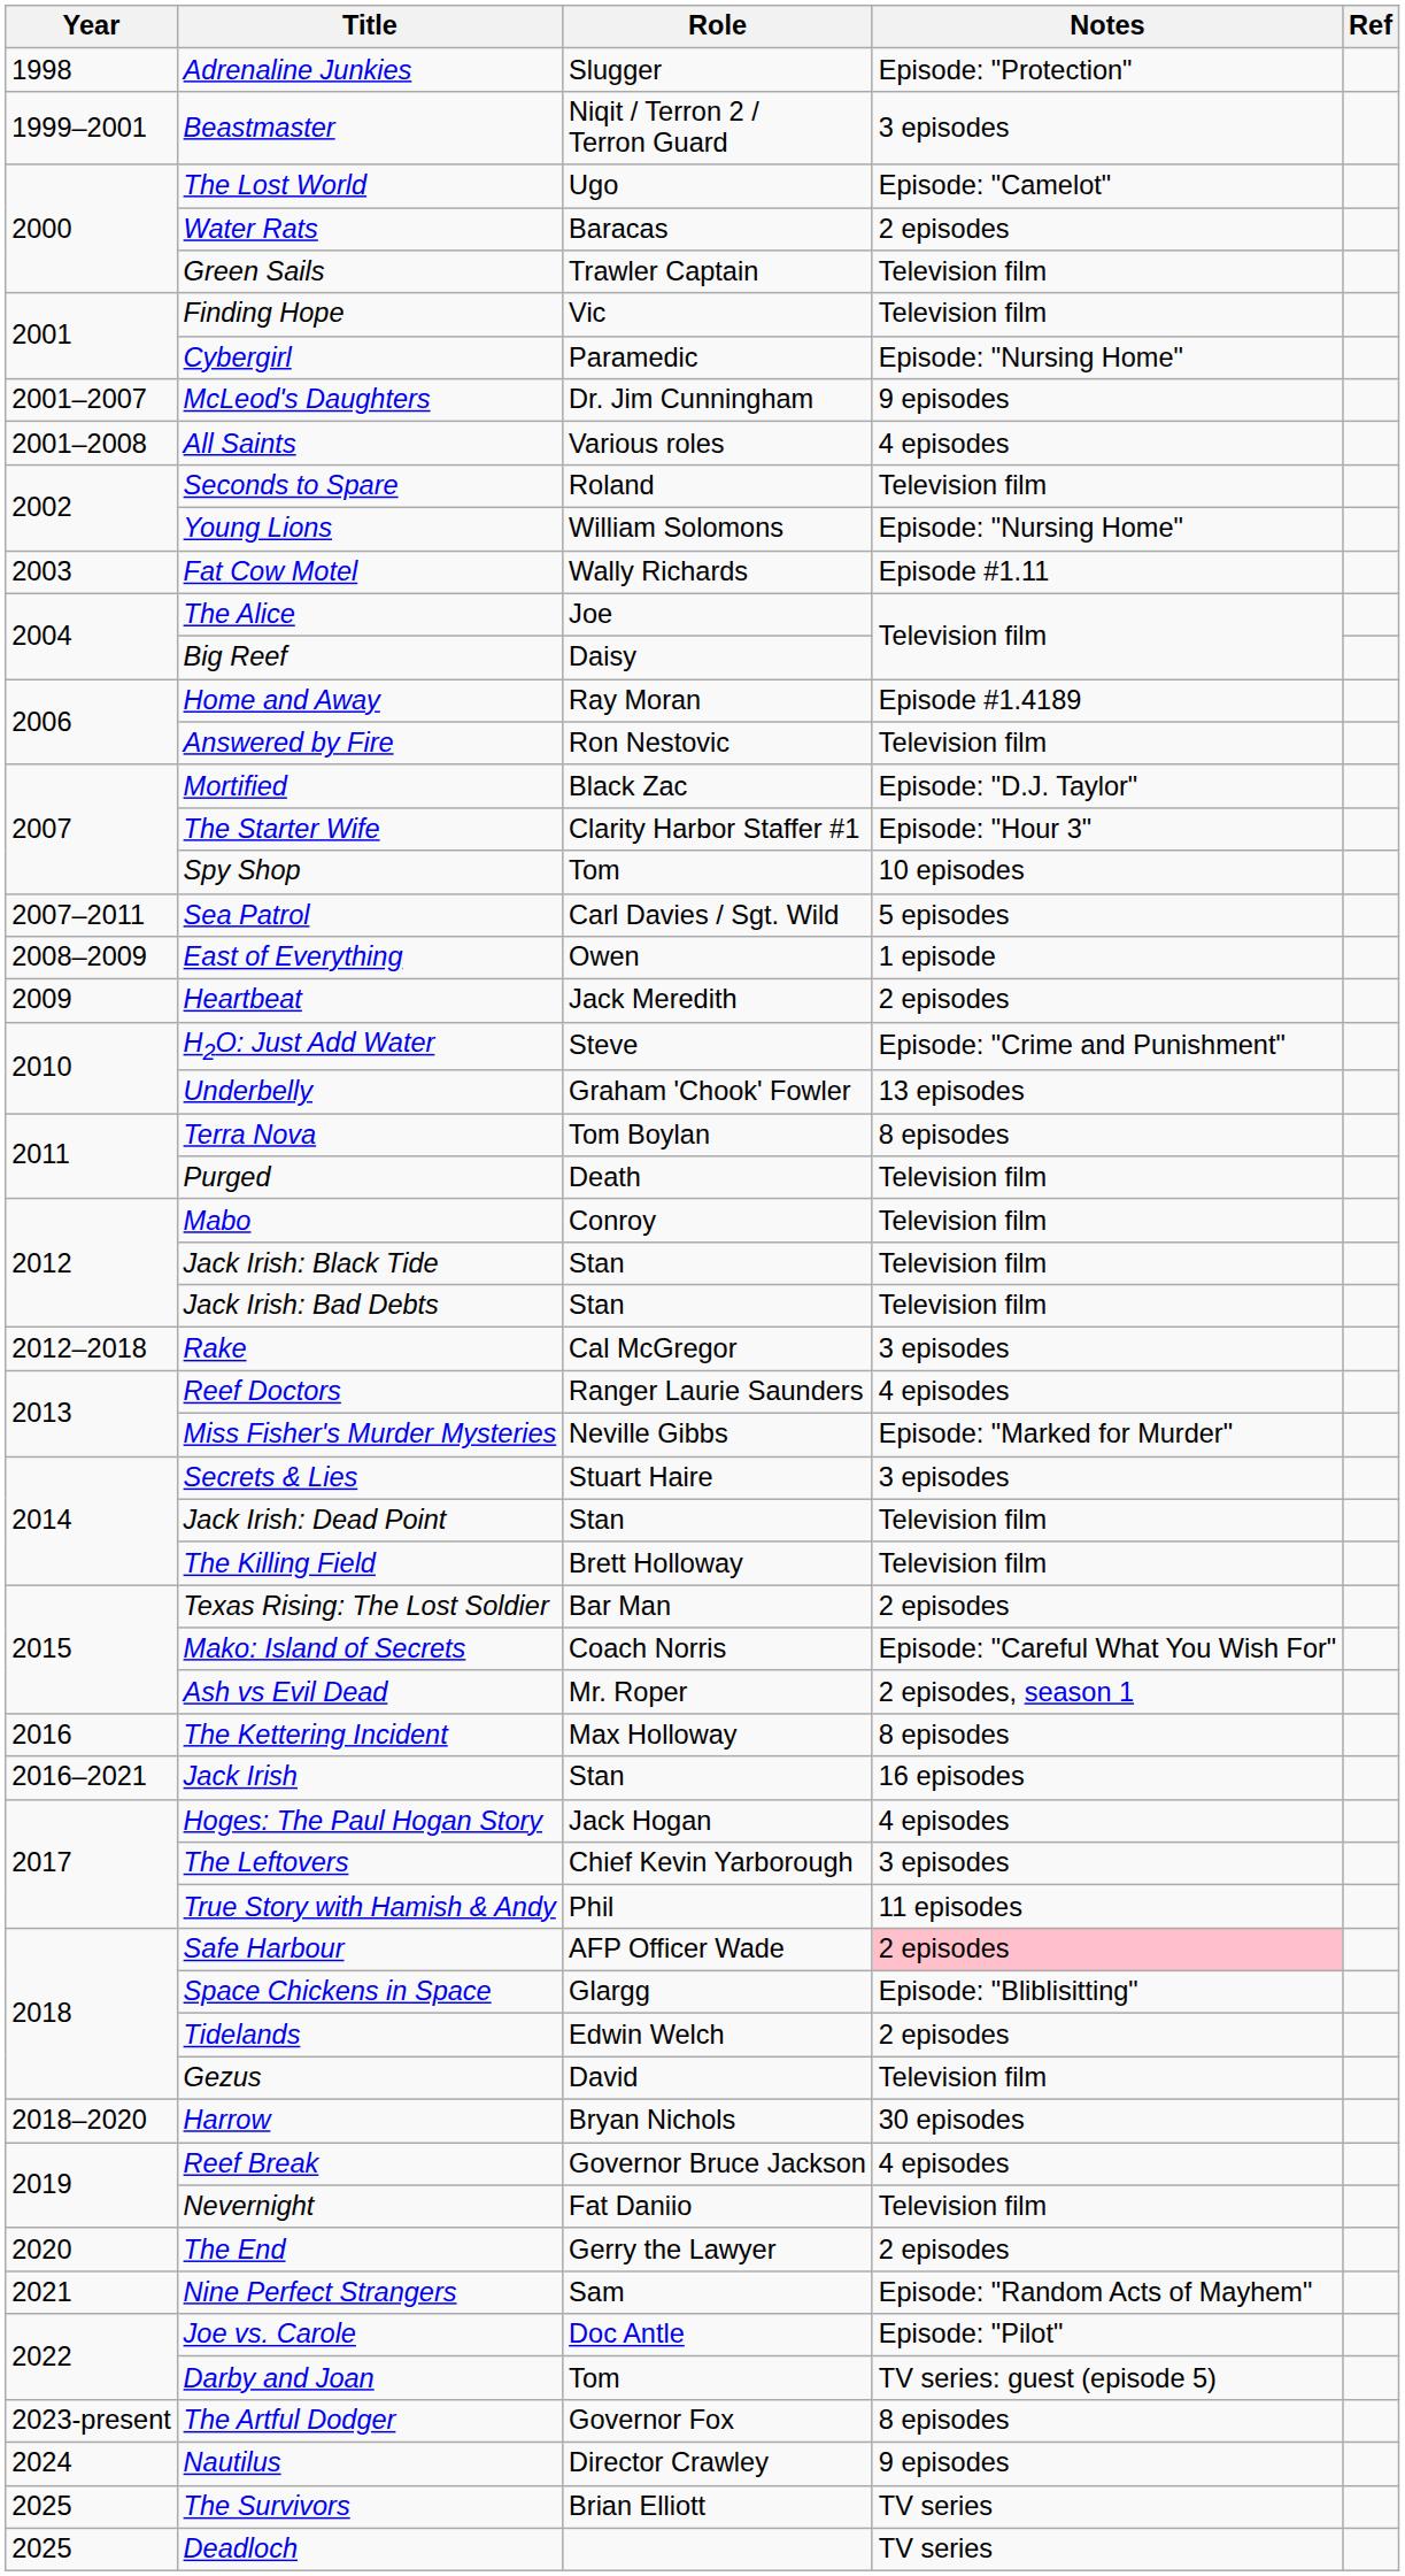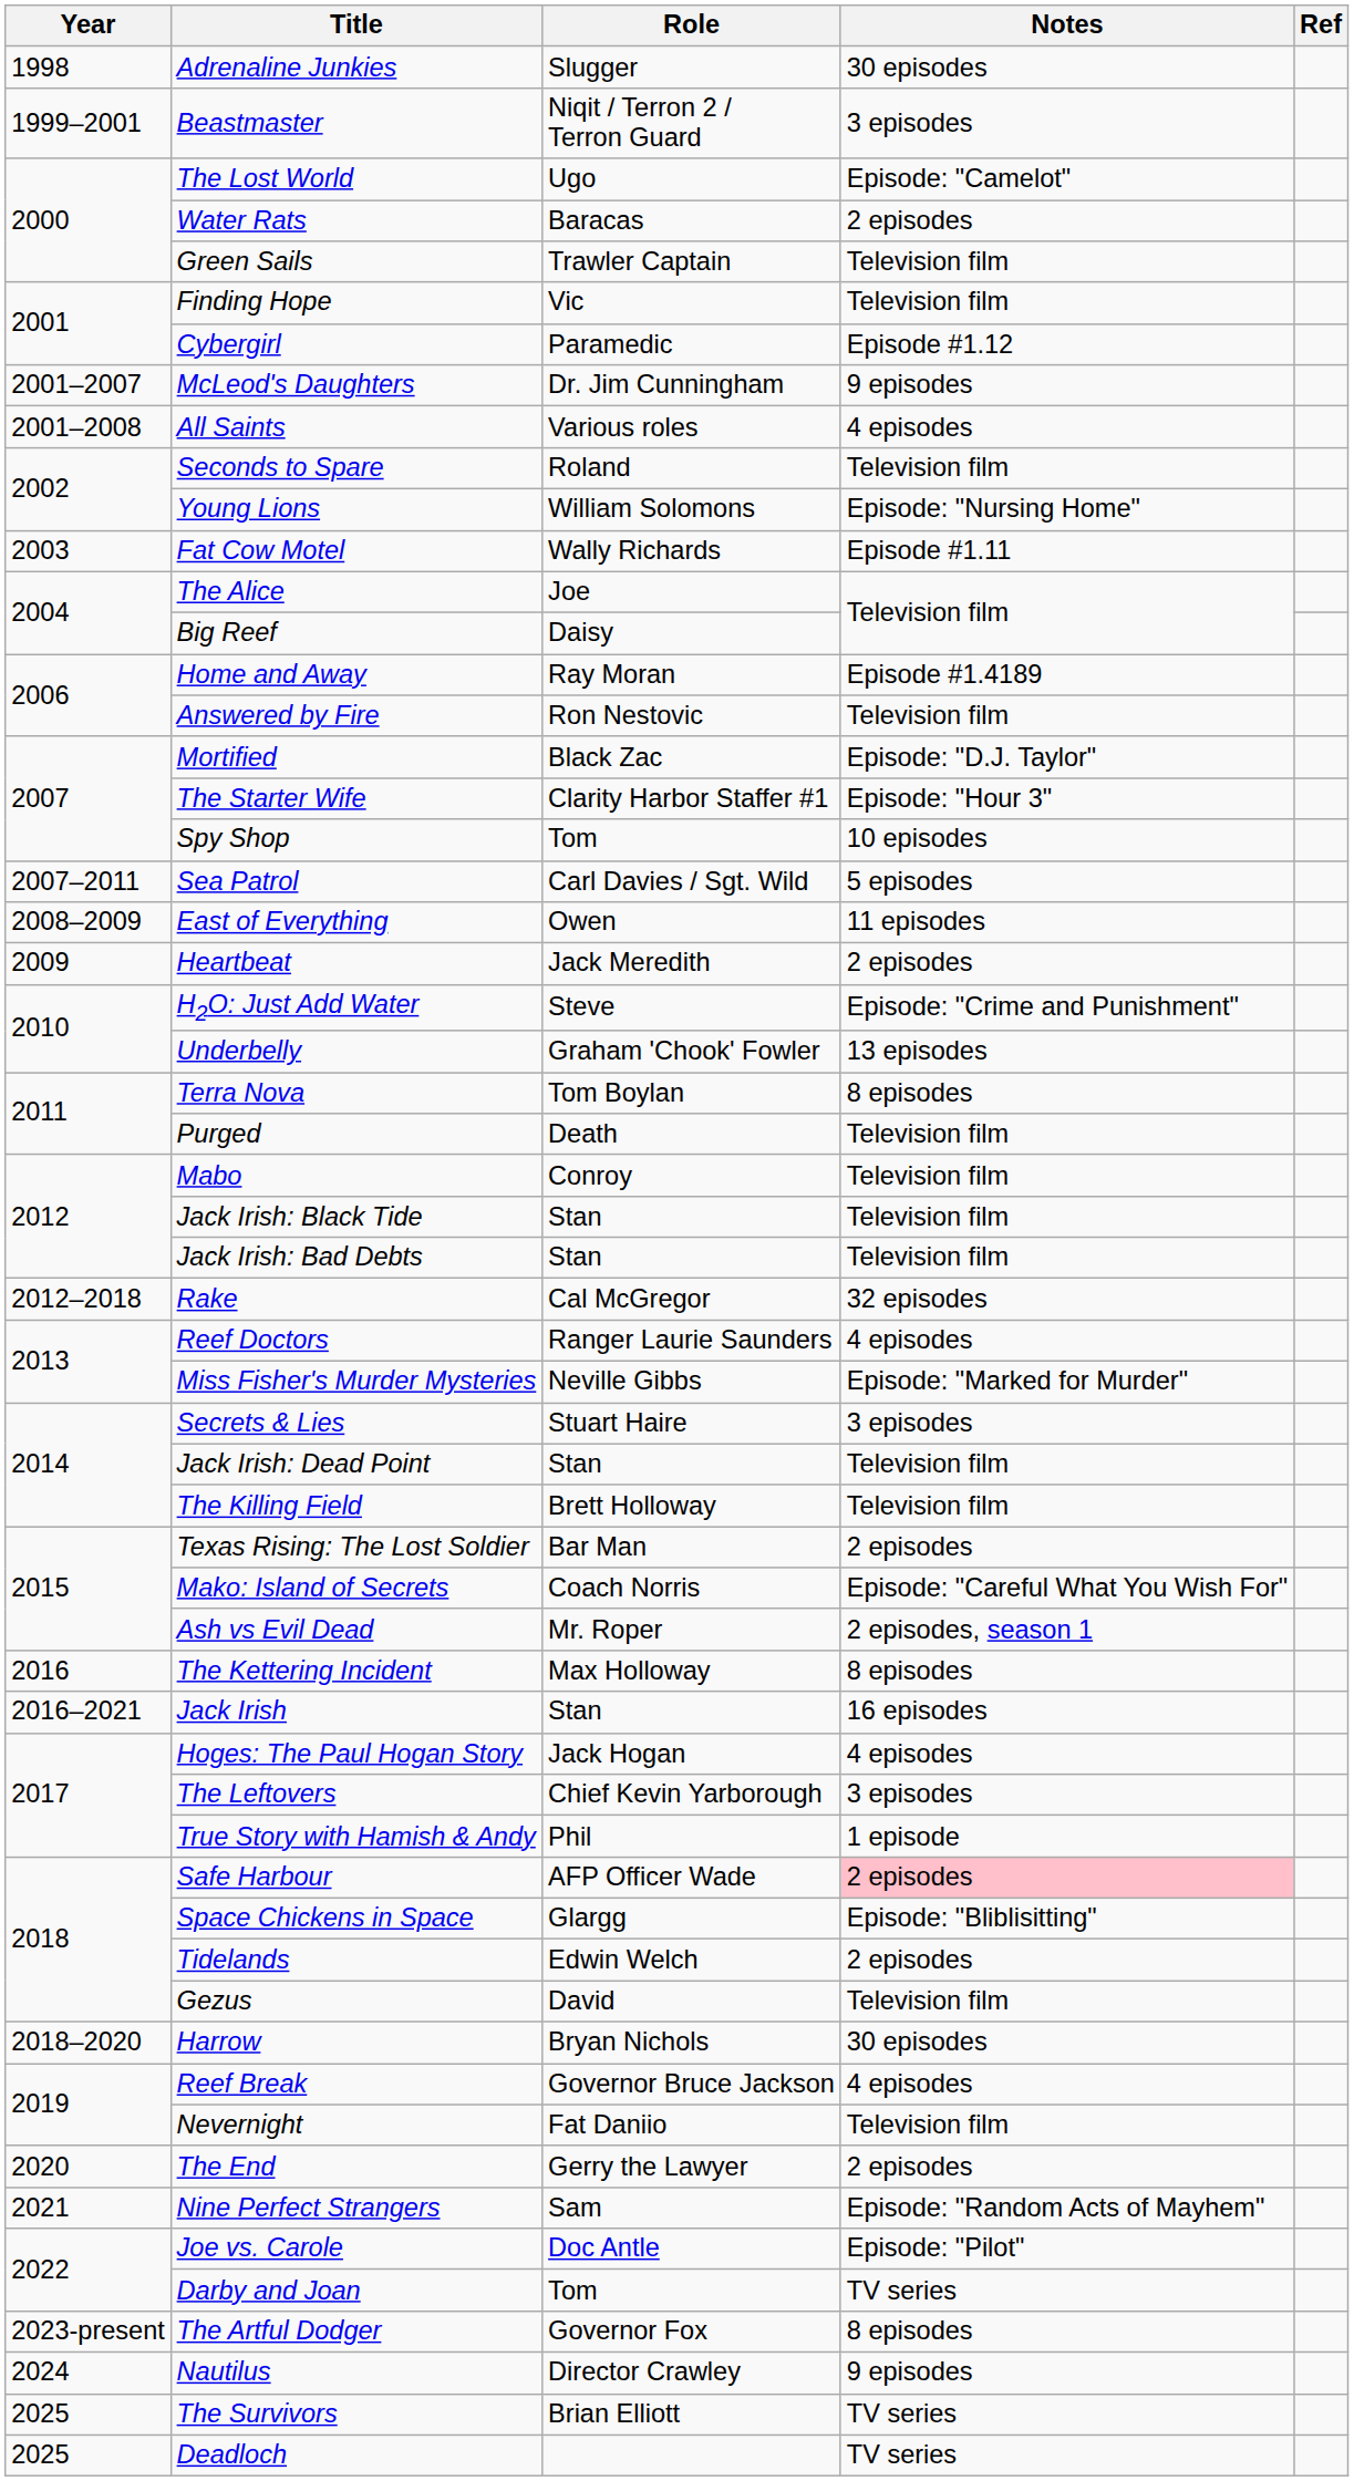 <table class="wikitable sortable">
 <tr>
 <th>Year</th>
 <th>Title</th>
 <th>Role</th>
 <th class="unsortable">Notes</th>
 <th>Ref</th>
 </tr>
 <tr>
 <td>1998</td>
 <td><em><a href='#'>Adrenaline Junkies</a></em></td>
 <td>Slugger</td>
-<td>Episode: "Protection"</td>
+<td>30 episodes</td>
 <td></td>
 </tr>
 <tr>
 <td>1999–2001</td>
 <td><a href='#'><em>Beastmaster</em></a></td>
 <td>Niqit / Terron 2 /<br>Terron Guard</td>
 <td>3 episodes</td>
 <td></td>
 </tr>
 <tr>
 <td rowspan="3">2000</td>
 <td><a href='#'><em>The Lost World</em></a></td>
 <td>Ugo</td>
 <td>Episode: "Camelot"</td>
 <td></td>
 </tr>
 <tr>
 <td><a href='#'><em>Water Rats</em></a></td>
 <td>Baracas</td>
 <td>2 episodes</td>
 <td></td>
 </tr>
 <tr>
 <td><em>Green Sails</em></td>
 <td>Trawler Captain</td>
 <td>Television film</td>
 <td></td>
 </tr>
 <tr>
 <td rowspan="2">2001</td>
 <td><em>Finding Hope</em></td>
 <td>Vic</td>
 <td>Television film</td>
 <td></td>
 </tr>
 <tr>
 <td><em><a href='#'>Cybergirl</a></em></td>
 <td>Paramedic</td>
-<td>Episode: "Nursing Home"</td>
+<td>Episode #1.12</td>
 <td></td>
 </tr>
 <tr>
 <td>2001–2007</td>
 <td><em><a href='#'>McLeod's Daughters</a></em></td>
 <td>Dr. Jim Cunningham</td>
 <td>9 episodes</td>
 <td></td>
 </tr>
 <tr>
 <td>2001–2008</td>
 <td><a href='#'><em>All Saints</em></a></td>
 <td>Various roles</td>
 <td>4 episodes</td>
 <td></td>
 </tr>
 <tr>
 <td rowspan="2">2002</td>
 <td><em><a href='#'>Seconds to Spare</a></em></td>
 <td>Roland</td>
 <td>Television film</td>
 <td></td>
 </tr>
 <tr>
 <td><a href='#'><em>Young Lions</em></a></td>
 <td>William Solomons</td>
 <td>Episode: "Nursing Home"</td>
 <td></td>
 </tr>
 <tr>
 <td>2003</td>
 <td><em><a href='#'>Fat Cow Motel</a></em></td>
 <td>Wally Richards</td>
 <td>Episode #1.11</td>
 <td></td>
 </tr>
 <tr>
 <td rowspan="2">2004</td>
 <td><em><a href='#'>The Alice</a></em></td>
 <td>Joe</td>
 <td rowspan="2">Television film</td>
 <td></td>
 </tr>
 <tr>
 <td><em>Big Reef</em></td>
 <td>Daisy</td>
 <td></td>
 </tr>
 <tr>
 <td rowspan="2">2006</td>
 <td><em><a href='#'>Home and Away</a></em></td>
 <td>Ray Moran</td>
 <td>Episode #1.4189</td>
 <td></td>
 </tr>
 <tr>
 <td><em><a href='#'>Answered by Fire</a></em></td>
 <td>Ron Nestovic</td>
 <td>Television film</td>
 <td></td>
 </tr>
 <tr>
 <td rowspan="3">2007</td>
 <td><em><a href='#'>Mortified</a></em></td>
 <td>Black Zac</td>
 <td>Episode: "D.J. Taylor"</td>
 <td></td>
 </tr>
 <tr>
 <td><a href='#'><em>The Starter Wife</em></a></td>
 <td>Clarity Harbor Staffer #1</td>
 <td>Episode: "Hour 3"</td>
 <td></td>
 </tr>
 <tr>
 <td><em>Spy Shop</em></td>
 <td>Tom</td>
 <td>10 episodes</td>
 <td></td>
 </tr>
 <tr>
 <td>2007–2011</td>
 <td><em><a href='#'>Sea Patrol</a></em></td>
 <td>Carl Davies / Sgt. Wild</td>
 <td>5 episodes</td>
 <td></td>
 </tr>
 <tr>
 <td>2008–2009</td>
 <td><em><a href='#'>East of Everything</a></em></td>
 <td>Owen</td>
-<td>1 episode</td>
+<td>11 episodes</td>
 <td></td>
 </tr>
 <tr>
 <td>2009</td>
 <td><a href='#'><em>Heartbeat</em></a></td>
 <td>Jack Meredith</td>
 <td>2 episodes</td>
 <td></td>
 </tr>
 <tr>
 <td rowspan="2">2010</td>
 <td><em><a href='#'>H<sub>2</sub>O: Just Add Water</a></em></td>
 <td>Steve</td>
 <td>Episode: "Crime and Punishment"</td>
 <td></td>
 </tr>
 <tr>
 <td><a href='#'><em>Underbelly</em></a></td>
 <td>Graham 'Chook' Fowler</td>
 <td>13 episodes</td>
 <td></td>
 </tr>
 <tr>
 <td rowspan="2">2011</td>
 <td><a href='#'><em>Terra Nova</em></a></td>
 <td>Tom Boylan</td>
 <td>8 episodes</td>
 <td></td>
 </tr>
 <tr>
 <td><em>Purged</em></td>
 <td>Death</td>
 <td>Television film</td>
 <td></td>
 </tr>
 <tr>
 <td rowspan="3">2012</td>
 <td><a href='#'><em>Mabo</em></a></td>
 <td>Conroy</td>
 <td>Television film</td>
 <td></td>
 </tr>
 <tr>
 <td><em>Jack Irish: Black Tide</em></td>
 <td>Stan</td>
 <td>Television film</td>
 <td></td>
 </tr>
 <tr>
 <td><em>Jack Irish: Bad Debts</em></td>
 <td>Stan</td>
 <td>Television film</td>
 <td></td>
 </tr>
 <tr>
 <td>2012–2018</td>
 <td><a href='#'><em>Rake</em></a></td>
 <td>Cal McGregor</td>
-<td>3 episodes</td>
+<td>32 episodes</td>
 <td></td>
 </tr>
 <tr>
 <td rowspan="2">2013</td>
 <td><em><a href='#'>Reef Doctors</a></em></td>
 <td>Ranger Laurie Saunders</td>
 <td>4 episodes</td>
 <td></td>
 </tr>
 <tr>
 <td><em><a href='#'>Miss Fisher's Murder Mysteries</a></em></td>
 <td>Neville Gibbs</td>
 <td>Episode: "Marked for Murder"</td>
 <td></td>
 </tr>
 <tr>
 <td rowspan="3">2014</td>
 <td><a href='#'><em>Secrets & Lies</em></a></td>
 <td>Stuart Haire</td>
 <td>3 episodes</td>
 <td></td>
 </tr>
 <tr>
 <td><em>Jack Irish: Dead Point</em></td>
 <td>Stan</td>
 <td>Television film</td>
 <td></td>
 </tr>
 <tr>
 <td><em><a href='#'>The Killing Field</a></em></td>
 <td>Brett Holloway</td>
 <td>Television film</td>
 <td></td>
 </tr>
 <tr>
 <td rowspan="3">2015</td>
 <td><em>Texas Rising: The Lost Soldier</em></td>
 <td>Bar Man</td>
 <td>2 episodes</td>
 <td></td>
 </tr>
 <tr>
 <td><em><a href='#'>Mako: Island of Secrets</a></em></td>
 <td>Coach Norris</td>
 <td>Episode: "Careful What You Wish For"</td>
 <td></td>
 </tr>
 <tr>
 <td><em><a href='#'>Ash vs Evil Dead</a></em></td>
 <td>Mr. Roper</td>
 <td>2 episodes, <a href='#'>season 1</a></td>
 <td></td>
 </tr>
 <tr>
 <td>2016</td>
 <td><em><a href='#'>The Kettering Incident</a></em></td>
 <td>Max Holloway</td>
 <td>8 episodes</td>
 <td></td>
 </tr>
 <tr>
 <td>2016–2021</td>
 <td><em><a href='#'>Jack Irish</a></em></td>
 <td>Stan</td>
 <td>16 episodes</td>
 <td></td>
 </tr>
 <tr>
 <td rowspan="3">2017</td>
 <td><em><a href='#'>Hoges: The Paul Hogan Story</a></em></td>
 <td>Jack Hogan</td>
 <td>4 episodes</td>
 <td></td>
 </tr>
 <tr>
 <td><a href='#'><em>The Leftovers</em></a></td>
 <td>Chief Kevin Yarborough</td>
 <td>3 episodes</td>
 <td></td>
 </tr>
 <tr>
 <td><em><a href='#'>True Story with Hamish & Andy</a></em></td>
 <td>Phil</td>
-<td>11 episodes</td>
+<td>1 episode</td>
 <td></td>
 </tr>
 <tr>
 <td rowspan="4">2018</td>
 <td><a href='#'><em>Safe Harbour</em></a></td>
 <td>AFP Officer Wade</td>
 <td style="background: pink;">2 episodes</td>
 <td></td>
 </tr>
 <tr>
 <td><em><a href='#'>Space Chickens in Space</a></em></td>
 <td>Glargg</td>
 <td>Episode: "Bliblisitting"</td>
 <td></td>
 </tr>
 <tr>
 <td><a href='#'><em>Tidelands</em></a></td>
 <td>Edwin Welch</td>
 <td>2 episodes</td>
 <td></td>
 </tr>
 <tr>
 <td><em>Gezus</em></td>
 <td>David</td>
 <td>Television film</td>
 <td></td>
 </tr>
 <tr>
 <td>2018–2020</td>
 <td><a href='#'><em>Harrow</em></a></td>
 <td>Bryan Nichols</td>
 <td>30 episodes</td>
 <td></td>
 </tr>
 <tr>
 <td rowspan="2">2019</td>
 <td><em><a href='#'>Reef Break</a></em></td>
 <td>Governor Bruce Jackson</td>
 <td>4 episodes</td>
 <td></td>
 </tr>
 <tr>
 <td><em>Nevernight</em></td>
 <td>Fat Daniio</td>
 <td>Television film</td>
 <td></td>
 </tr>
 <tr>
 <td>2020</td>
 <td><a href='#'><em>The End</em></a></td>
 <td>Gerry the Lawyer</td>
 <td>2 episodes</td>
 <td></td>
 </tr>
 <tr>
 <td>2021</td>
 <td><a href='#'><em>Nine Perfect Strangers</em></a></td>
 <td>Sam</td>
 <td>Episode: "Random Acts of Mayhem"</td>
 <td></td>
 </tr>
 <tr>
 <td rowspan="2">2022</td>
 <td><em><a href='#'>Joe vs. Carole</a></em></td>
 <td><a href='#'>Doc Antle</a></td>
 <td>Episode: "Pilot"</td>
 <td></td>
 </tr>
 <tr>
 <td><em><a href='#'>Darby and Joan</a></em></td>
 <td>Tom</td>
-<td>TV series: guest (episode 5)</td>
+<td>TV series</td>
 <td></td>
 </tr>
 <tr>
 <td>2023-present</td>
 <td><em><a href='#'>The Artful Dodger</a></em></td>
 <td>Governor Fox</td>
 <td>8 episodes</td>
 <td></td>
 </tr>
 <tr>
 <td>2024</td>
 <td><em><a href='#'>Nautilus</a></em></td>
 <td>Director Crawley</td>
 <td>9 episodes</td>
 <td></td>
 </tr>
 <tr>
 <td>2025</td>
 <td><em><a href='#'>The Survivors</a></em></td>
 <td>Brian Elliott</td>
 <td>TV series</td>
 <td></td>
 </tr>
 <tr>
 <td>2025</td>
 <td><em><a href='#'>Deadloch</a></em></td>
 <td></td>
 <td>TV series</td>
 <td></td>
 </tr>
 </table>
